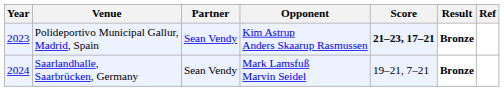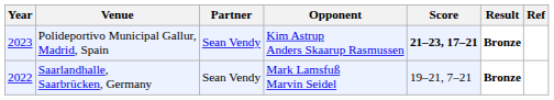 <table class="sortable wikitable" style="font-size: 90%;">
 <tr>
 <th>Year</th>
 <th>Venue</th>
 <th>Partner</th>
 <th>Opponent</th>
 <th>Score</th>
 <th>Result</th>
 <th>Ref</th>
 </tr>
 <tr style="background:#ECF2FF">
 <td align="center"><a href='#'>2023</a></td>
 <td align="left">Polideportivo Municipal Gallur,<br><a href='#'>Madrid</a>, Spain</td>
 <td align="left"> <a href='#'>Sean Vendy</a></td>
 <td align="left"> <a href='#'>Kim Astrup</a><br> <a href='#'>Anders Skaarup Rasmussen</a></td>
 <td align="left"><strong>21–23, 17–21</strong></td>
 <td style="text-align:left; background:white"> <strong>Bronze</strong></td>
 <td style="text-align:center; background:white"></td>
 </tr>
 <tr style="background:#ECF2FF">
-<td align="center"><a href='#'>2024</a></td>
+<td align="center"><a href='#'>2022</a></td>
 <td align="left"><a href='#'>Saarlandhalle</a>,<br><a href='#'>Saarbrücken</a>, Germany</td>
 <td align="left"> Sean Vendy</td>
 <td align="left"> <a href='#'>Mark Lamsfuß</a><br> <a href='#'>Marvin Seidel</a></td>
 <td align="left">19–21, 7–21</td>
 <td style="text-align:left; background:white"> <strong>Bronze</strong></td>
 <td style="text-align:center; background:white"></td>
 </tr>
 </table>
